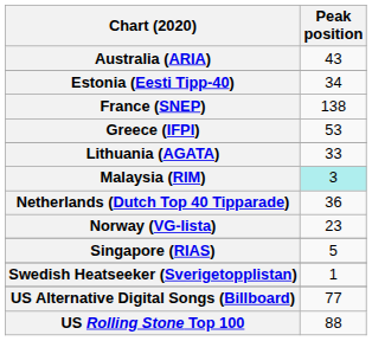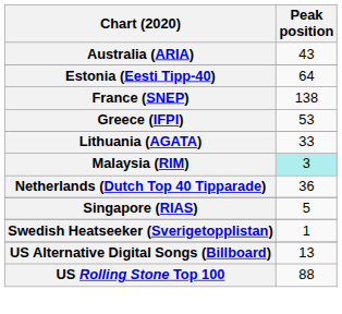 <table class="wikitable sortable plainrowheaders" style="text-align:center">
 <tr>
 <th>Chart (2020)</th>
 <th>Peak<br>position</th>
 </tr>
 <tr>
 <th scope="row">Australia (<a href='#'>ARIA</a>)</th>
 <td>43</td>
 </tr>
 <tr>
 </tr>
 <tr>
 </tr>
 <tr>
 </tr>
 <tr>
 <th scope="row">Estonia (<a href='#'>Eesti Tipp-40</a>)</th>
-<td align="center">34</td>
+<td align="center">64</td>
 </tr>
 <tr>
 <th scope="row">France (<a href='#'>SNEP</a>)</th>
 <td>138</td>
 </tr>
 <tr>
 <th scope="row">Greece (<a href='#'>IFPI</a>)</th>
 <td>53</td>
 </tr>
 <tr>
 </tr>
 <tr>
 <th scope="row">Lithuania (<a href='#'>AGATA</a>)</th>
 <td>33</td>
 </tr>
 <tr>
 <th scope="row">Malaysia (<a href='#'>RIM</a>)</th>
 <td style="background: paleturquoise;">3</td>
 </tr>
 <tr>
 <th scope="row">Netherlands (<a href='#'>Dutch Top 40 Tipparade</a>)</th>
 <td>36</td>
 </tr>
 <tr>
-<th scope="row">Norway (<a href='#'>VG-lista</a>)</th>
-<td>23</td>
-</tr>
-<tr>
 </tr>
 <tr>
 <th scope="row">Singapore (<a href='#'>RIAS</a>)</th>
 <td>5</td>
 </tr>
 <tr>
 </tr>
 <tr>
 <th scope="row">Swedish Heatseeker (<a href='#'>Sverigetopplistan</a>)</th>
 <td>1</td>
 </tr>
 <tr>
 </tr>
 <tr>
 </tr>
 <tr>
 <th scope="row">US Alternative Digital Songs (<a href='#'>Billboard</a>)</th>
-<td>77</td>
+<td>13</td>
 </tr>
 <tr>
 <th scope="row">US <a href='#'><em>Rolling Stone</em> Top 100</a></th>
 <td>88</td>
 </tr>
 </table>
